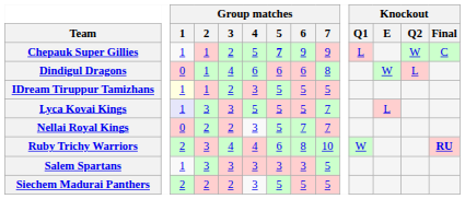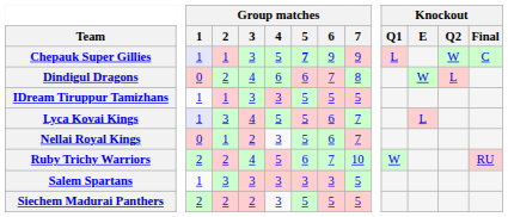 <table class="wikitable" style="font-size:95%;border:none">
 <tr>
 <td style="background:white; border:none"></td>
 <td rowspan="10" style="width:5px; border:none; background:white;"></td>
 <th colspan="7">Group matches</th>
 <td rowspan="10" style="width:5px; border:none; background:white;"></td>
 <th colspan="4">Knockout</th>
 </tr>
 <tr>
 <th style="width:200px; vertical-align:center;">Team</th>
 <th style="width:25px">1</th>
 <th style="width:25px">2</th>
 <th style="width:25px">3</th>
 <th style="width:25px">4</th>
 <th style="width:25px">5</th>
 <th style="width:25px">6</th>
 <th style="width:25px">7</th>
 <th style="width:25px"><span>Q1</span></th>
 <th style="width:30px"><span>E</span></th>
 <th style="width:30px"><span>Q2</span></th>
 <th style="width:30px"><span>Final</span></th>
 </tr>
 <tr>
 <th style="text-align:center;"><a href='#'>Chepauk Super Gillies</a></th>
-<td style="text-align:center;"><a href='#'>1</a></td>
+<td style="background: lavender; text-align:center;"><a href='#'>1</a></td>
 <td style="text-align:center;background:#ffcfcf"><a href='#'>1</a></td>
-<td style="text-align:center;background:#cfc"><a href='#'>2</a></td>
+<td style="text-align:center;background:#cfc"><a href='#'>3</a></td>
 <td style="text-align:center;background:#cfc"><a href='#'>5</a></td>
 <td style="text-align:center;background:#cfc"><strong><a href='#'>7</a></strong></td>
 <td style="text-align:center;background:#cfc"><a href='#'>9</a></td>
 <td style="text-align:center;background:#ffcfcf"><a href='#'>9</a></td>
 <td style="text-align:center;background:#ffcfcf"><a href='#'>L</a></td>
 <td bgcolor="#f5f5f5"></td>
 <td style="text-align:center;background:#cfc"><a href='#'>W</a></td>
 <td style="text-align:center;background:#cfc"><a href='#'>C</a></td>
 </tr>
 <tr>
 <th style="text-align:center;"><a href='#'>Dindigul Dragons</a></th>
 <td style="text-align:center;background:#ffcfcf"><a href='#'>0</a></td>
-<td style="text-align:center;background:#cfc"><a href='#'>1</a></td>
+<td style="text-align:center;background:#cfc"><a href='#'>2</a></td>
 <td style="text-align:center;background:#cfc"><a href='#'>4</a></td>
 <td style="text-align:center;background:#cfc"><a href='#'>6</a></td>
 <td style="text-align:center;background:#ffcfcf"><a href='#'>6</a></td>
-<td style="text-align:center;background:#ffcfcf"><a href='#'>6</a></td>
+<td style="text-align:center;background:#ffcfcf"><a href='#'>7</a></td>
 <td style="text-align:center;background:#cfc"><a href='#'>8</a></td>
 <td bgcolor="#f5f5f5"></td>
 <td style="text-align:center;background:#cfc"><a href='#'>W</a></td>
 <td style="text-align:center;background:#ffcfcf"><a href='#'>L</a></td>
 <td bgcolor="#f5f5f5"></td>
 </tr>
 <tr>
 <th style="text-align:center;"><a href='#'>IDream Tiruppur Tamizhans</a></th>
-<td style="background: lightyellow; text-align:center;"><a href='#'>1</a></td>
+<td style="text-align:center;"><a href='#'>1</a></td>
 <td style="text-align:center;background:#ffcfcf"><a href='#'>1</a></td>
-<td style="text-align:center;background:#cfc"><a href='#'>2</a></td>
+<td style="text-align:center;background:#cfc"><a href='#'>3</a></td>
 <td style="text-align:center;background:#ffcfcf"><a href='#'>3</a></td>
 <td style="text-align:center;background:#cfc"><a href='#'>5</a></td>
 <td style="text-align:center;background:#ffcfcf"><a href='#'>5</a></td>
 <td style="text-align:center;background:#ffcfcf"><a href='#'>5</a></td>
 <td bgcolor="#f5f5f5"></td>
 <td bgcolor="#f5f5f5"></td>
 <td bgcolor="#f5f5f5"></td>
 <td bgcolor="#f5f5f5"></td>
 </tr>
 <tr>
 <th style="text-align:center;"><a href='#'>Lyca Kovai Kings</a></th>
 <td style="background: lavender; text-align:center;"><a href='#'>1</a></td>
 <td style="text-align:center;background:#cfc"><a href='#'>3</a></td>
-<td style="text-align:center;background:#ffcfcf"><a href='#'>3</a></td>
+<td style="text-align:center;background:#ffcfcf"><a href='#'>4</a></td>
 <td style="text-align:center;background:#cfc"><a href='#'>5</a></td>
 <td style="text-align:center; background:#ffcfcf"><a href='#'>5</a></td>
-<td style="text-align:center;background:#ffcfcf"><a href='#'>5</a></td>
+<td style="text-align:center;background:#ffcfcf"><a href='#'>6</a></td>
 <td style="text-align:center;background:#cfc"><a href='#'>7</a></td>
 <td bgcolor="#f5f5f5"></td>
 <td style="text-align:center;background:#ffcfcf"><a href='#'>L</a></td>
 <td bgcolor="#f5f5f5"></td>
 <td bgcolor="#f5f5f5"></td>
 </tr>
 <tr>
 <th style="text-align:center;"><a href='#'>Nellai Royal Kings</a></th>
 <td style="text-align:center;background:#ffcfcf"><a href='#'>0</a></td>
-<td style="text-align:center;background:#cfc"><a href='#'>2</a></td>
+<td style="text-align:center;background:#cfc"><a href='#'>1</a></td>
 <td style="text-align:center;background:#ffcfcf"><a href='#'>2</a></td>
 <td style="text-align:center;"><a href='#'>3</a></td>
 <td style="text-align:center;background:#cfc"><a href='#'>5</a></td>
-<td style="text-align:center;background:#cfc"><a href='#'>7</a></td>
+<td style="text-align:center;background:#cfc"><a href='#'>6</a></td>
 <td style="text-align:center;background:#ffcfcf"><a href='#'>7</a></td>
 <td bgcolor="#f5f5f5"></td>
 <td bgcolor="#f5f5f5"></td>
 <td bgcolor="#f5f5f5"></td>
 <td bgcolor="#f5f5f5"></td>
 </tr>
 <tr>
 <th style="text-align:center;"><a href='#'>Ruby Trichy Warriors</a></th>
 <td style="text-align:center;background:#cfc"><a href='#'>2</a></td>
-<td style="text-align:center;background:#ffcfcf"><a href='#'>3</a></td>
+<td style="text-align:center;background:#ffcfcf"><a href='#'>2</a></td>
 <td style="text-align:center;background:#cfc"><a href='#'>4</a></td>
-<td style="text-align:center;background:#ffcfcf"><a href='#'>4</a></td>
+<td style="text-align:center;background:#ffcfcf"><a href='#'>5</a></td>
 <td style="text-align:center;background:#cfc"><a href='#'>6</a></td>
-<td style="text-align:center;background:#cfc"><a href='#'>8</a></td>
+<td style="text-align:center;background:#cfc"><a href='#'>7</a></td>
 <td style="text-align:center;background:#cfc"><a href='#'>10</a></td>
 <td style="text-align:center;background:#cfc"><a href='#'>W</a></td>
 <td bgcolor="#f5f5f5"></td>
 <td bgcolor="#f5f5f5"></td>
-<td style="text-align:center;background:#ffcfcf"><strong><a href='#'>RU</a></strong></td>
+<td style="text-align:center;background:#ffcfcf"><a href='#'>RU</a></td>
 </tr>
 <tr>
 <th style="text-align:center;"><a href='#'>Salem Spartans</a></th>
 <td style="text-align:center;"><a href='#'>1</a></td>
 <td style="text-align:center;background:#cfc"><a href='#'>3</a></td>
 <td style="text-align:center;background:#ffcfcf"><a href='#'>3</a></td>
 <td style="text-align:center;background:#ffcfcf"><a href='#'>3</a></td>
 <td style="text-align:center;background:#ffcfcf"><a href='#'>3</a></td>
 <td style="text-align:center;background:#ffcfcf"><a href='#'>3</a></td>
 <td style="text-align:center;background:#cfc"><a href='#'>5</a></td>
 <td bgcolor="#f5f5f5"></td>
 <td bgcolor="#f5f5f5"></td>
 <td bgcolor="#f5f5f5"></td>
 <td bgcolor="#f5f5f5"></td>
 </tr>
 <tr>
 <th style="text-align:center;"><a href='#'>Siechem Madurai Panthers</a></th>
 <td style="text-align:center;background:#cfc"><a href='#'>2</a></td>
 <td style="text-align:center;background:#ffcfcf"><a href='#'>2</a></td>
 <td style="text-align:center;background:#ffcfcf"><a href='#'>2</a></td>
 <td style="text-align:center;"><a href='#'>3</a></td>
 <td style="text-align:center;background:#cfc"><a href='#'>5</a></td>
 <td style="text-align:center;background:#ffcfcf"><a href='#'>5</a></td>
 <td style="text-align:center;background:#ffcfcf"><a href='#'>5</a></td>
 <td bgcolor="#f5f5f5"></td>
 <td bgcolor="#f5f5f5"></td>
 <td bgcolor="#f5f5f5"></td>
 <td bgcolor="#f5f5f5"></td>
 </tr>
 </table>
